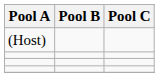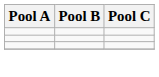 <table class="wikitable">
 <tr>
 <th width=33%>Pool A</th>
 <th width=33%>Pool B</th>
 <th width=33%>Pool C</th>
-</tr>
-<tr>
-<td> (Host)</td>
-<td></td>
-<td></td>
 </tr>
 <tr>
 <td></td>
 <td></td>
 <td></td>
 </tr>
 <tr>
 <td></td>
 <td></td>
 <td></td>
 </tr>
 <tr>
 <td><s></s></td>
 <td><s></s></td>
 <td></td>
 </tr>
 <tr>
 </tr>
 </table>
